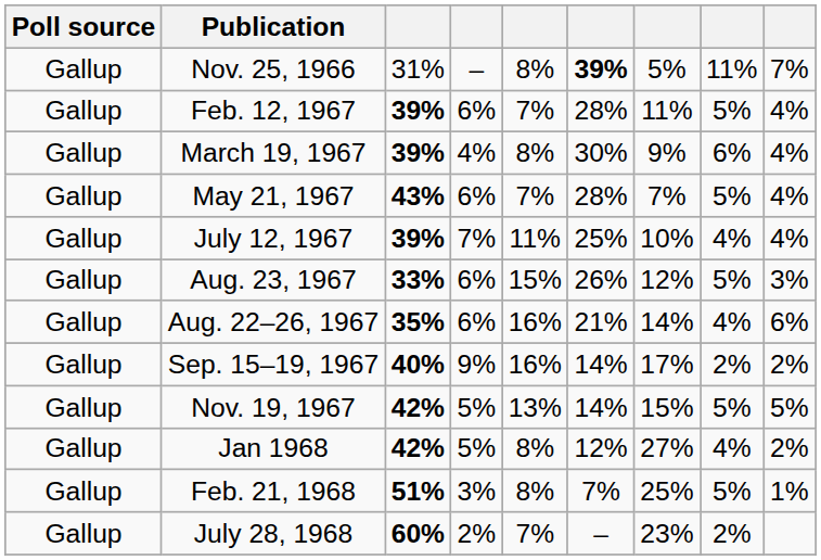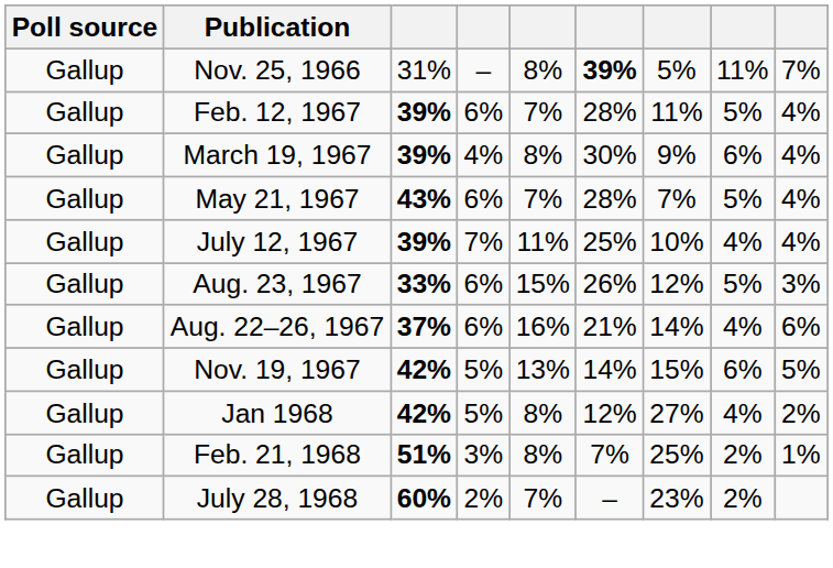 <table class="wikitable" style="font-size:90%;text-align:center;">
 <tr>
 <th>Poll source</th>
 <th>Publication</th>
 <th></th>
 <th></th>
 <th></th>
 <th></th>
 <th></th>
 <th></th>
 <th></th>
 </tr>
 <tr>
 <td>Gallup</td>
 <td>Nov. 25, 1966</td>
 <td>31%</td>
 <td>–</td>
 <td>8%</td>
 <td><strong>39%</strong></td>
 <td>5%</td>
 <td>11%</td>
 <td>7%</td>
 </tr>
 <tr>
 <td>Gallup</td>
 <td>Feb. 12, 1967</td>
 <td><strong>39%</strong></td>
 <td>6%</td>
 <td>7%</td>
 <td>28%</td>
 <td>11%</td>
 <td>5%</td>
 <td>4%</td>
 </tr>
 <tr>
 <td>Gallup</td>
 <td>March 19, 1967</td>
 <td><strong>39%</strong></td>
 <td>4%</td>
 <td>8%</td>
 <td>30%</td>
 <td>9%</td>
 <td>6%</td>
 <td>4%</td>
 </tr>
 <tr>
 <td>Gallup</td>
 <td>May 21, 1967</td>
 <td><strong>43%</strong></td>
 <td>6%</td>
 <td>7%</td>
 <td>28%</td>
 <td>7%</td>
 <td>5%</td>
 <td>4%</td>
 </tr>
 <tr>
 <td>Gallup</td>
 <td>July 12, 1967</td>
 <td><strong>39%</strong></td>
 <td>7%</td>
 <td>11%</td>
 <td>25%</td>
 <td>10%</td>
 <td>4%</td>
 <td>4%</td>
 </tr>
 <tr>
 <td>Gallup</td>
 <td>Aug. 23, 1967</td>
 <td><strong>33%</strong></td>
 <td>6%</td>
 <td>15%</td>
 <td>26%</td>
 <td>12%</td>
 <td>5%</td>
 <td>3%</td>
 </tr>
 <tr>
 <td>Gallup</td>
 <td>Aug. 22–26, 1967</td>
-<td><strong>35%</strong></td>
+<td><strong>37%</strong></td>
 <td>6%</td>
 <td>16%</td>
 <td>21%</td>
 <td>14%</td>
 <td>4%</td>
 <td>6%</td>
 </tr>
 <tr>
 <td>Gallup</td>
-<td>Sep. 15–19, 1967</td>
-<td><strong>40%</strong></td>
-<td>9%</td>
-<td>16%</td>
-<td>14%</td>
-<td>17%</td>
-<td>2%</td>
-<td>2%</td>
-</tr>
-<tr>
-<td>Gallup</td>
 <td>Nov. 19, 1967</td>
 <td><strong>42%</strong></td>
 <td>5%</td>
 <td>13%</td>
 <td>14%</td>
 <td>15%</td>
-<td>5%</td>
+<td>6%</td>
 <td>5%</td>
 </tr>
 <tr>
 <td>Gallup</td>
 <td>Jan 1968</td>
 <td><strong>42%</strong></td>
 <td>5%</td>
 <td>8%</td>
 <td>12%</td>
 <td>27%</td>
 <td>4%</td>
 <td>2%</td>
 </tr>
 <tr>
 <td>Gallup</td>
 <td>Feb. 21, 1968</td>
 <td><strong>51%</strong></td>
 <td>3%</td>
 <td>8%</td>
 <td>7%</td>
 <td>25%</td>
-<td>5%</td>
+<td>2%</td>
 <td>1%</td>
 </tr>
 <tr>
 <td>Gallup</td>
 <td>July 28, 1968</td>
 <td><strong>60%</strong></td>
 <td>2%</td>
 <td>7%</td>
 <td>–</td>
 <td>23%</td>
 <td>2%</td>
 <td></td>
 </tr>
 </table>
